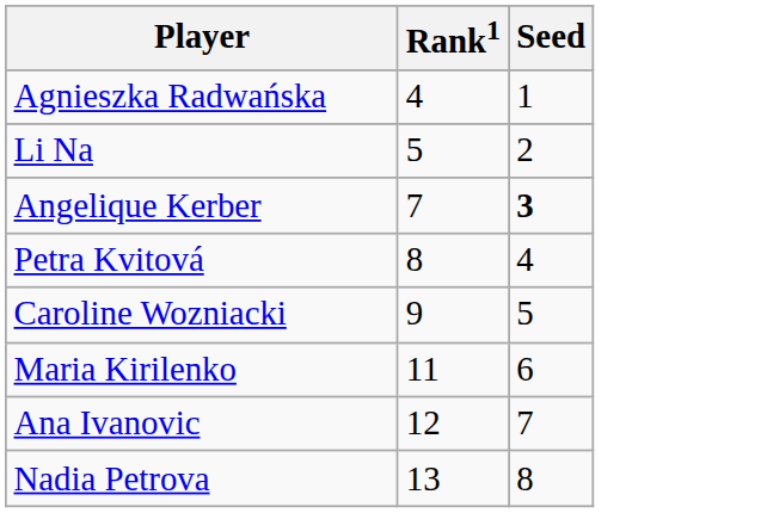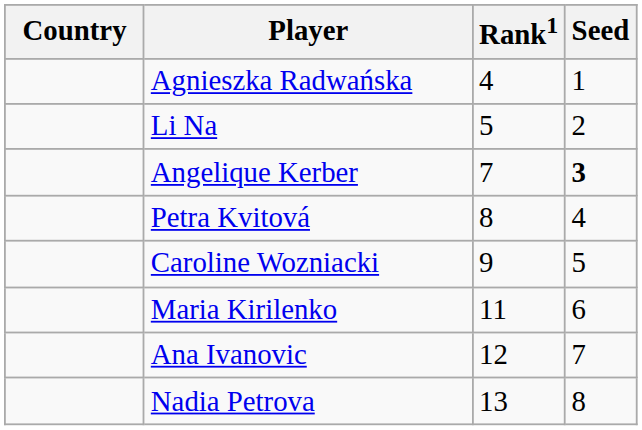 <table class="wikitable" border="1">
 <tr>
+<th width="70">Country</th>
 <th width="175">Player</th>
 <th>Rank<sup>1</sup></th>
 <th>Seed</th>
 </tr>
 <tr>
+<td></td>
 <td><a href='#'>Agnieszka Radwańska</a></td>
 <td>4</td>
 <td>1</td>
 </tr>
 <tr>
+<td></td>
 <td><a href='#'>Li Na</a></td>
 <td>5</td>
 <td>2</td>
 </tr>
 <tr>
+<td></td>
 <td><a href='#'>Angelique Kerber</a></td>
 <td>7</td>
 <td><strong>3</strong></td>
 </tr>
 <tr>
+<td></td>
 <td><a href='#'>Petra Kvitová</a></td>
 <td>8</td>
 <td>4</td>
 </tr>
 <tr>
+<td></td>
 <td><a href='#'>Caroline Wozniacki</a></td>
 <td>9</td>
 <td>5</td>
 </tr>
 <tr>
+<td></td>
 <td><a href='#'>Maria Kirilenko</a></td>
 <td>11</td>
 <td>6</td>
 </tr>
 <tr>
+<td></td>
 <td><a href='#'>Ana Ivanovic</a></td>
 <td>12</td>
 <td>7</td>
 </tr>
 <tr>
+<td></td>
 <td><a href='#'>Nadia Petrova</a></td>
 <td>13</td>
 <td>8</td>
 </tr>
 </table>
